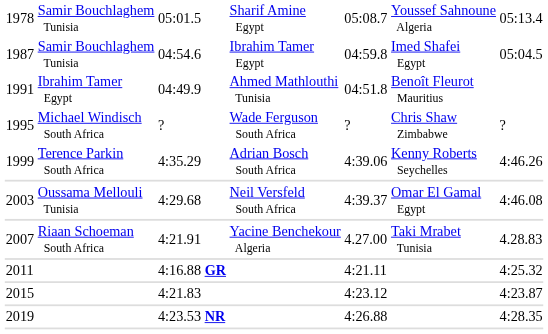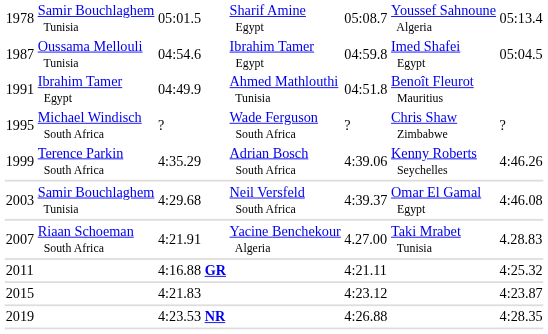 <table>
 <tr>
 <td>1978</td>
 <td><a href='#'>Samir Bouchlaghem</a> <small><br>    Tunisia </small></td>
 <td>05:01.5</td>
 <td><a href='#'>Sharif Amine</a> <small><br>    Egypt </small></td>
 <td>05:08.7</td>
 <td><a href='#'>Youssef Sahnoune</a> <small><br>    Algeria </small></td>
 <td>05:13.4</td>
 </tr>
 <tr>
 <td>1987</td>
-<td><a href='#'>Samir Bouchlaghem</a> <small><br>    Tunisia </small></td>
+<td><a href='#'>Oussama Mellouli</a> <small><br>    Tunisia </small></td>
 <td>04:54.6</td>
 <td><a href='#'>Ibrahim Tamer</a> <small><br>    Egypt </small></td>
 <td>04:59.8</td>
 <td><a href='#'>Imed Shafei</a> <small><br>    Egypt </small></td>
 <td>05:04.5</td>
 </tr>
 <tr>
 <td>1991</td>
 <td><a href='#'>Ibrahim Tamer</a> <small><br>    Egypt </small></td>
 <td>04:49.9</td>
 <td><a href='#'>Ahmed Mathlouthi</a> <small><br>   Tunisia</small></td>
 <td>04:51.8</td>
 <td><a href='#'>Benoît Fleurot</a> <small><br>    Mauritius </small></td>
 <td></td>
 </tr>
 <tr>
 <td>1995</td>
 <td><a href='#'>Michael Windisch</a> <small><br>    South Africa </small></td>
 <td>?</td>
 <td><a href='#'>Wade Ferguson</a> <small><br>    South Africa </small></td>
 <td>?</td>
 <td><a href='#'>Chris Shaw</a> <small><br>    Zimbabwe </small></td>
 <td>?</td>
 </tr>
 <tr>
 <td>1999</td>
 <td><a href='#'>Terence Parkin</a> <small><br>    South Africa </small></td>
 <td>4:35.29</td>
 <td><a href='#'>Adrian Bosch</a> <small><br>    South Africa </small></td>
 <td>4:39.06</td>
 <td><a href='#'>Kenny Roberts</a> <small><br>    Seychelles </small></td>
 <td>4:46.26</td>
 </tr>
 <tr bgcolor=#DDDDDD>
 <td colspan=7></td>
 </tr>
 <tr>
 <td>2003</td>
-<td><a href='#'>Oussama Mellouli</a> <small><br>    Tunisia </small></td>
+<td><a href='#'>Samir Bouchlaghem</a> <small><br>    Tunisia </small></td>
 <td>4:29.68</td>
 <td><a href='#'>Neil Versfeld</a> <small><br>    South Africa </small></td>
 <td>4:39.37</td>
 <td><a href='#'>Omar El Gamal</a> <small><br>    Egypt </small></td>
 <td>4:46.08</td>
 </tr>
 <tr bgcolor=#DDDDDD>
 <td colspan=7></td>
 </tr>
 <tr>
 <td>2007</td>
 <td><a href='#'>Riaan Schoeman</a> <small><br>   South Africa</small></td>
 <td>4:21.91</td>
 <td><a href='#'>Yacine Benchekour</a> <small><br>    Algeria </small></td>
 <td>4.27.00</td>
 <td><a href='#'>Taki Mrabet</a> <small><br>   Tunisia</small></td>
 <td>4.28.83</td>
 </tr>
 <tr bgcolor=#DDDDDD>
 <td colspan=7></td>
 </tr>
 <tr>
 <td>2011</td>
 <td></td>
 <td>4:16.88 <strong><a href='#'>GR</a></strong></td>
 <td></td>
 <td>4:21.11</td>
 <td></td>
 <td>4:25.32</td>
 </tr>
 <tr bgcolor=#DDDDDD>
 <td colspan=7></td>
 </tr>
 <tr>
 <td>2015<br></td>
 <td></td>
 <td>4:21.83</td>
 <td></td>
 <td>4:23.12</td>
 <td></td>
 <td>4:23.87</td>
 </tr>
 <tr bgcolor=#DDDDDD>
 <td colspan=7></td>
 </tr>
 <tr>
 <td>2019<br></td>
 <td></td>
 <td>4:23.53 <strong><a href='#'>NR</a></strong></td>
 <td></td>
 <td>4:26.88</td>
 <td></td>
 <td>4:28.35</td>
 </tr>
 <tr bgcolor=#DDDDDD>
 <td colspan=7></td>
 </tr>
 </table>
